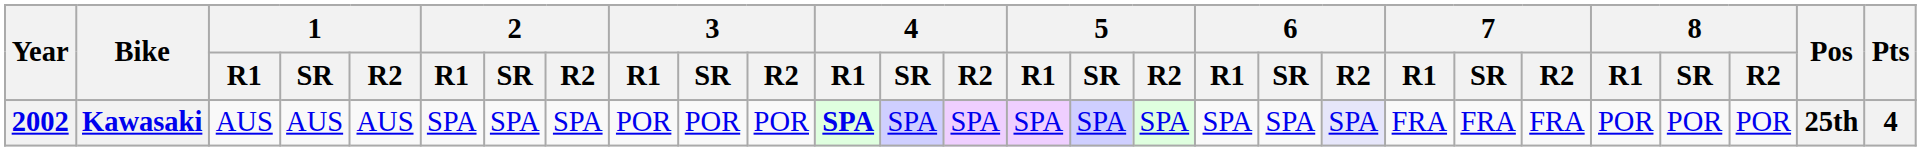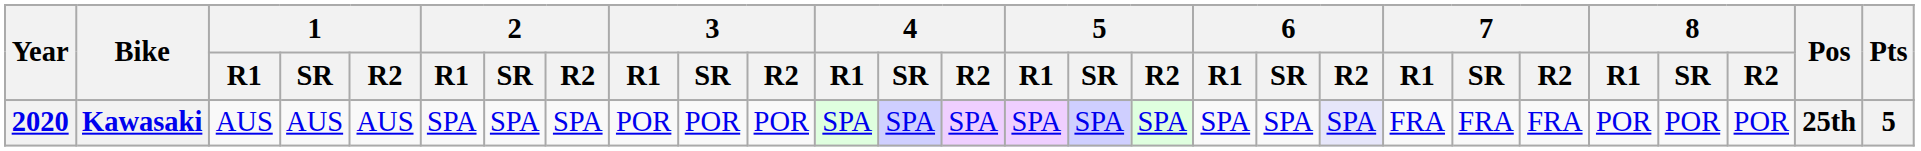 <table class="wikitable" style="text-align:center; font-size:90%">
 <tr>
 <th valign="middle" rowspan=2>Year</th>
 <th valign="middle" rowspan=2>Bike</th>
 <th colspan=3>1</th>
 <th colspan=3>2</th>
 <th colspan=3>3</th>
 <th colspan=3>4</th>
 <th colspan=3>5</th>
 <th colspan=3>6</th>
 <th colspan=3>7</th>
 <th colspan=3>8</th>
 <th rowspan=2>Pos</th>
 <th rowspan=2>Pts</th>
 </tr>
 <tr>
 <th>R1</th>
 <th>SR</th>
 <th>R2</th>
 <th>R1</th>
 <th>SR</th>
 <th>R2</th>
 <th>R1</th>
 <th>SR</th>
 <th>R2</th>
 <th>R1</th>
 <th>SR</th>
 <th>R2</th>
 <th>R1</th>
 <th>SR</th>
 <th>R2</th>
 <th>R1</th>
 <th>SR</th>
 <th>R2</th>
 <th>R1</th>
 <th>SR</th>
 <th>R2</th>
 <th>R1</th>
 <th>SR</th>
 <th>R2</th>
 </tr>
 <tr>
-<th><a href='#'>2002</a></th>
+<th><a href='#'>2020</a></th>
 <th><a href='#'>Kawasaki</a></th>
 <td><a href='#'>AUS</a></td>
 <td><a href='#'>AUS</a></td>
 <td><a href='#'>AUS</a></td>
 <td><a href='#'>SPA</a></td>
 <td><a href='#'>SPA</a></td>
 <td><a href='#'>SPA</a></td>
 <td><a href='#'>POR</a></td>
 <td><a href='#'>POR</a></td>
 <td><a href='#'>POR</a></td>
-<td style="background:#dfffdf;"><strong><a href='#'>SPA</a><br></strong></td>
+<td style="background:#dfffdf;"><a href='#'>SPA</a><br></td>
 <td style="background:#cfcfff;"><a href='#'>SPA</a><br></td>
 <td style="background:#efcfff;"><a href='#'>SPA</a><br></td>
 <td style="background:#efcfff;"><a href='#'>SPA</a><br></td>
 <td style="background:#cfcfff;"><a href='#'>SPA</a><br></td>
 <td style="background:#dfffdf;"><a href='#'>SPA</a><br></td>
 <td><a href='#'>SPA</a></td>
 <td><a href='#'>SPA</a></td>
 <td style="background: lavender;"><a href='#'>SPA</a></td>
 <td><a href='#'>FRA</a></td>
 <td><a href='#'>FRA</a></td>
 <td><a href='#'>FRA</a></td>
 <td><a href='#'>POR</a></td>
 <td><a href='#'>POR</a></td>
 <td><a href='#'>POR</a></td>
 <th>25th</th>
-<th>4</th>
+<th>5</th>
 </tr>
 </table>
